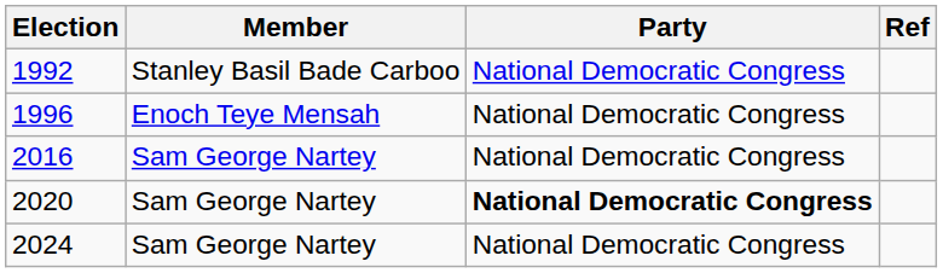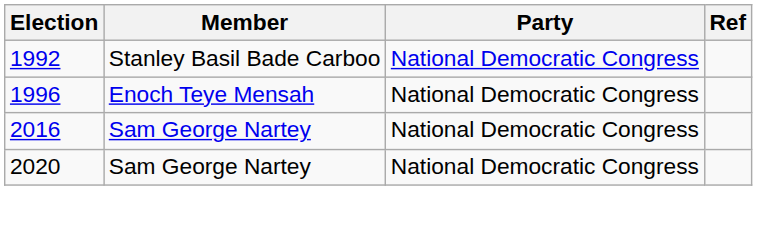 <table class="wikitable">
 <tr>
 <th>Election</th>
 <th>Member</th>
 <th>Party</th>
 <th>Ref</th>
 </tr>
 <tr>
 <td><a href='#'>1992</a></td>
 <td>Stanley Basil Bade Carboo</td>
 <td><a href='#'>National Democratic Congress</a></td>
 <td></td>
 </tr>
 <tr>
 <td><a href='#'>1996</a></td>
 <td><a href='#'>Enoch Teye Mensah</a></td>
 <td>National Democratic Congress</td>
 <td></td>
 </tr>
 <tr>
 <td><a href='#'>2016</a></td>
 <td><a href='#'>Sam George Nartey</a></td>
 <td>National Democratic Congress</td>
 <td></td>
 </tr>
 <tr>
 <td>2020</td>
 <td>Sam George Nartey</td>
-<td><strong>National Democratic Congress</strong></td>
-</tr>
-<tr>
-<td>2024</td>
-<td>Sam George Nartey</td>
 <td>National Democratic Congress</td>
-<td></td>
 </tr>
 </table>
